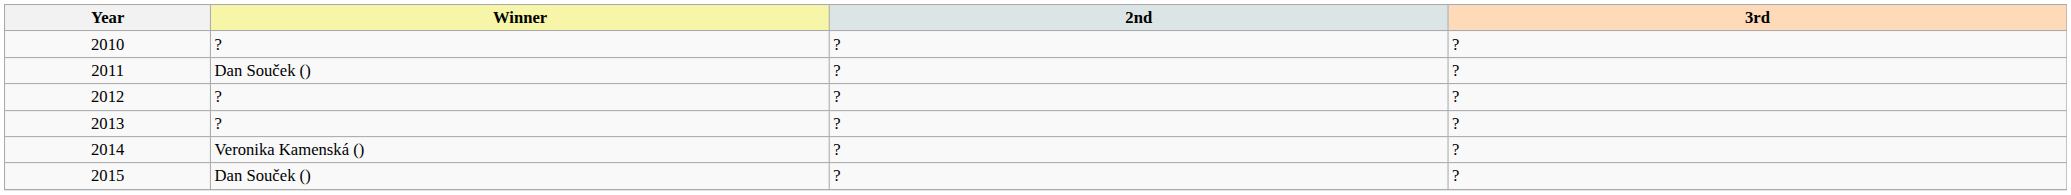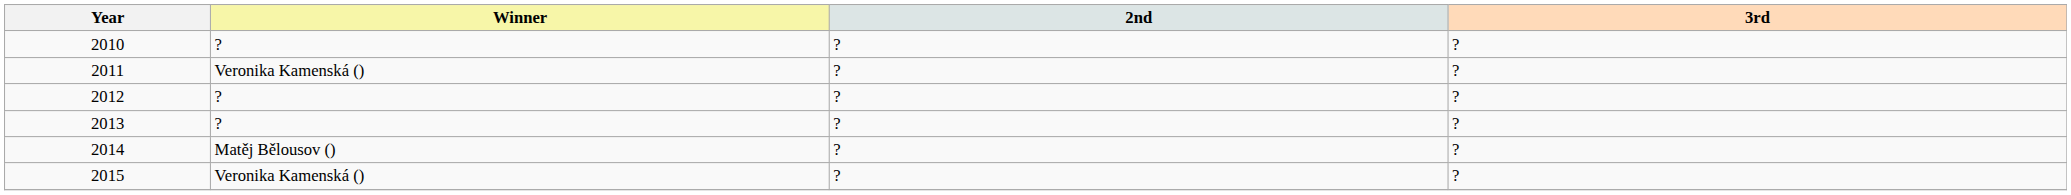 <table class="wikitable" width=100%>
 <tr>
 <th width=10%>Year</th>
 <th style="background-color: #F7F6A8;" width=30%>Winner</th>
 <th style="background-color: #DCE5E5;" width=30%>2nd</th>
 <th style="background-color: #FFDAB9;" width=30%>3rd</th>
 </tr>
 <tr>
 <td align=center>2010</td>
 <td>?</td>
 <td>?</td>
 <td>?</td>
 </tr>
 <tr>
 <td align=center>2011</td>
-<td>Dan Souček ()</td>
+<td>Veronika Kamenská ()</td>
 <td>?</td>
 <td>?</td>
 </tr>
 <tr>
 <td align=center>2012</td>
 <td>?</td>
 <td>?</td>
 <td>?</td>
 </tr>
 <tr>
 <td align=center>2013</td>
 <td>?</td>
 <td>?</td>
 <td>?</td>
 </tr>
 <tr>
 <td align=center>2014</td>
-<td>Veronika Kamenská ()</td>
+<td>Matěj Bělousov ()</td>
 <td>?</td>
 <td>?</td>
 </tr>
 <tr>
 <td align=center>2015</td>
-<td>Dan Souček ()</td>
+<td>Veronika Kamenská ()</td>
 <td>?</td>
 <td>?</td>
 </tr>
 <tr>
 </tr>
 </table>
